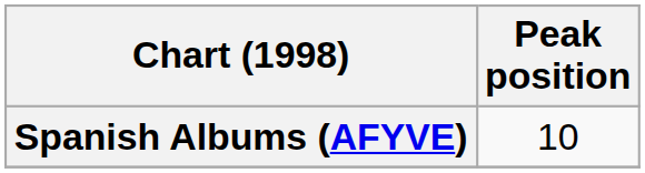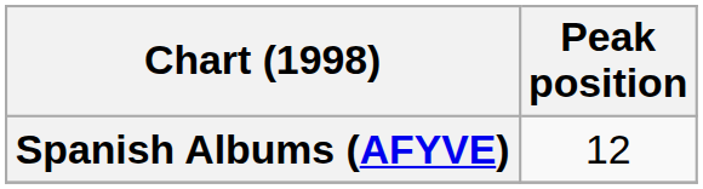 <table class="wikitable plainrowheaders">
 <tr>
 <th align="left">Chart (1998)</th>
 <th align="left">Peak<br>position</th>
 </tr>
 <tr>
 <th scope="row" align="left">Spanish Albums (<a href='#'>AFYVE</a>)</th>
-<td align="center">10</td>
+<td align="center">12</td>
 </tr>
 <tr>
 </tr>
 </table>
